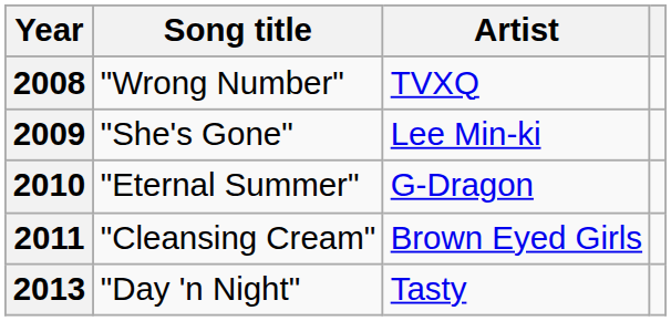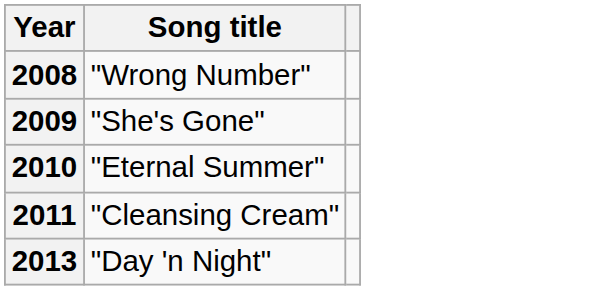 <table class="wikitable plainrowheaders sortable">
 <tr>
 <th scope="col">Year</th>
 <th scope="col">Song title</th>
-<th scope="col">Artist</th>
 <th scope="col" class="unsortable"></th>
 </tr>
 <tr>
 <th scope="row">2008</th>
 <td>"Wrong Number"</td>
-<td><a href='#'>TVXQ</a></td>
 <td style="text-align:center"></td>
 </tr>
 <tr>
 <th scope="row">2009</th>
 <td>"She's Gone"</td>
-<td><a href='#'>Lee Min-ki</a></td>
 <td style="text-align:center"></td>
 </tr>
 <tr>
 <th scope="row">2010</th>
 <td>"Eternal Summer"</td>
-<td><a href='#'>G-Dragon</a></td>
 <td style="text-align:center"></td>
 </tr>
 <tr>
 <th scope="row">2011</th>
 <td>"Cleansing Cream"</td>
-<td><a href='#'>Brown Eyed Girls</a></td>
 <td style="text-align:center"></td>
 </tr>
 <tr>
 <th scope="row">2013</th>
 <td>"Day 'n Night"</td>
-<td><a href='#'>Tasty</a></td>
 <td style="text-align:center"></td>
 </tr>
 </table>
